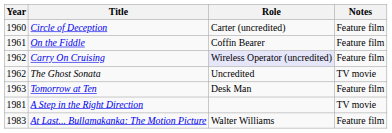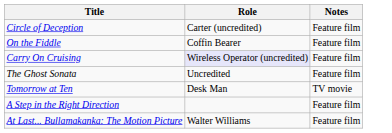 <table class="wikitable plainrowheaders sortable">
 <tr>
-<th scope="col">Year</th>
 <th scope="col">Title</th>
 <th scope="col">Role</th>
 <th class="unsortable">Notes</th>
 </tr>
 <tr>
-<td>1960</td>
 <td><em><a href='#'>Circle of Deception</a></em></td>
 <td>Carter (uncredited)</td>
 <td>Feature film</td>
 </tr>
 <tr>
-<td>1961</td>
 <td><em><a href='#'>On the Fiddle</a></em></td>
 <td>Coffin Bearer</td>
 <td>Feature film</td>
 </tr>
 <tr>
-<td>1962</td>
 <td><em><a href='#'>Carry On Cruising</a></em></td>
 <td style="background: lavender;">Wireless Operator (uncredited)</td>
 <td>Feature film</td>
 </tr>
 <tr>
-<td>1962</td>
 <td><em>The Ghost Sonata</em></td>
 <td>Uncredited</td>
+<td>Feature film</td>
+</tr>
+<tr>
+<td><em><a href='#'>Tomorrow at Ten</a></em></td>
+<td>Desk Man</td>
 <td>TV movie</td>
 </tr>
 <tr>
-<td>1963</td>
-<td><em><a href='#'>Tomorrow at Ten</a></em></td>
-<td>Desk Man</td>
+<td><em><a href='#'>A Step in the Right Direction</a></em></td>
+<td></td>
 <td>Feature film</td>
 </tr>
 <tr>
-<td>1981</td>
-<td><em><a href='#'>A Step in the Right Direction</a></em></td>
-<td></td>
-<td>TV movie</td>
-</tr>
-<tr>
-<td>1983</td>
 <td><em><a href='#'>At Last... Bullamakanka: The Motion Picture</a></em></td>
 <td>Walter Williams</td>
 <td>Feature film</td>
 </tr>
 </table>
